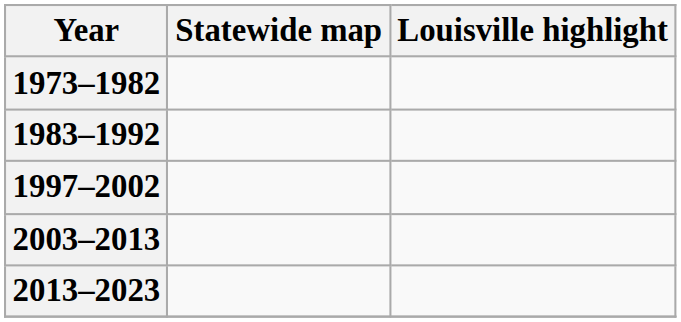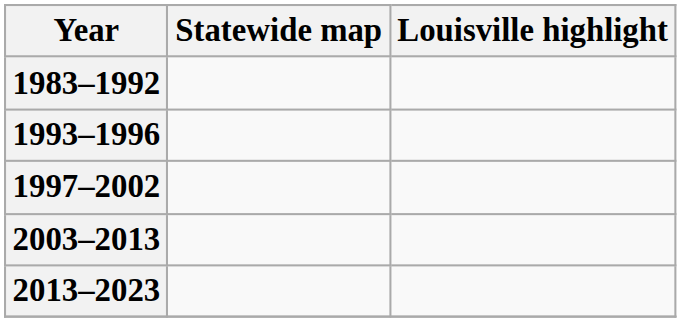 <table class=wikitable>
 <tr>
 <th>Year</th>
 <th>Statewide map</th>
 <th>Louisville highlight</th>
 </tr>
 <tr>
-<th>1973–1982</th>
+<th>1983–1992</th>
 <td></td>
 <td></td>
 </tr>
 <tr>
-<th>1983–1992</th>
+<th>1993–1996</th>
 <td></td>
 <td></td>
 </tr>
 <tr>
 <th>1997–2002</th>
 <td></td>
 <td></td>
 </tr>
 <tr>
 <th>2003–2013</th>
 <td></td>
 <td></td>
 </tr>
 <tr>
 <th>2013–2023</th>
 <td></td>
 <td></td>
 </tr>
 <tr>
 </tr>
 </table>
